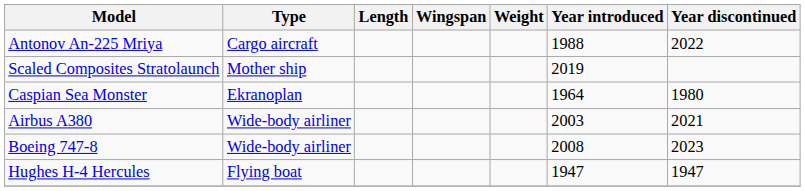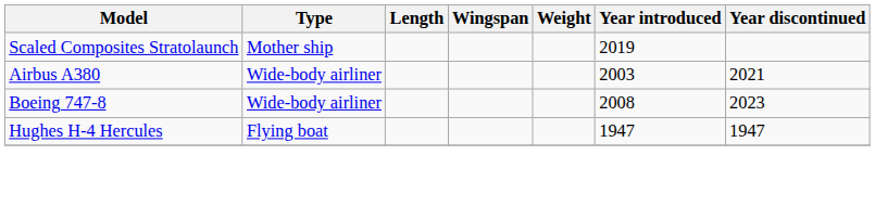 <table class="wikitable sortable">
 <tr>
 <th>Model</th>
 <th>Type</th>
 <th>Length</th>
 <th>Wingspan</th>
 <th>Weight</th>
 <th>Year introduced</th>
 <th>Year discontinued</th>
 </tr>
 <tr>
-<td><a href='#'>Antonov An-225 Mriya</a></td>
-<td><a href='#'>Cargo aircraft</a></td>
-<td></td>
-<td></td>
-<td></td>
-<td>1988</td>
-<td>2022</td>
-</tr>
-<tr>
 <td><a href='#'>Scaled Composites Stratolaunch</a></td>
 <td><a href='#'>Mother ship</a></td>
 <td></td>
 <td></td>
 <td></td>
 <td>2019</td>
 <td></td>
-</tr>
-<tr>
-<td><a href='#'>Caspian Sea Monster</a></td>
-<td><a href='#'>Ekranoplan</a></td>
-<td></td>
-<td></td>
-<td></td>
-<td>1964</td>
-<td>1980</td>
 </tr>
 <tr>
 <td><a href='#'>Airbus A380</a></td>
 <td><a href='#'>Wide-body airliner</a></td>
 <td></td>
 <td></td>
 <td></td>
 <td>2003</td>
 <td>2021</td>
 </tr>
 <tr>
 <td><a href='#'>Boeing 747-8</a></td>
 <td><a href='#'>Wide-body airliner</a></td>
 <td></td>
 <td></td>
 <td></td>
 <td>2008</td>
 <td>2023</td>
 </tr>
 <tr>
 <td><a href='#'>Hughes H-4 Hercules</a></td>
 <td><a href='#'>Flying boat</a></td>
 <td></td>
 <td></td>
 <td></td>
 <td>1947</td>
 <td>1947</td>
 </tr>
 <tr>
 </tr>
 </table>
